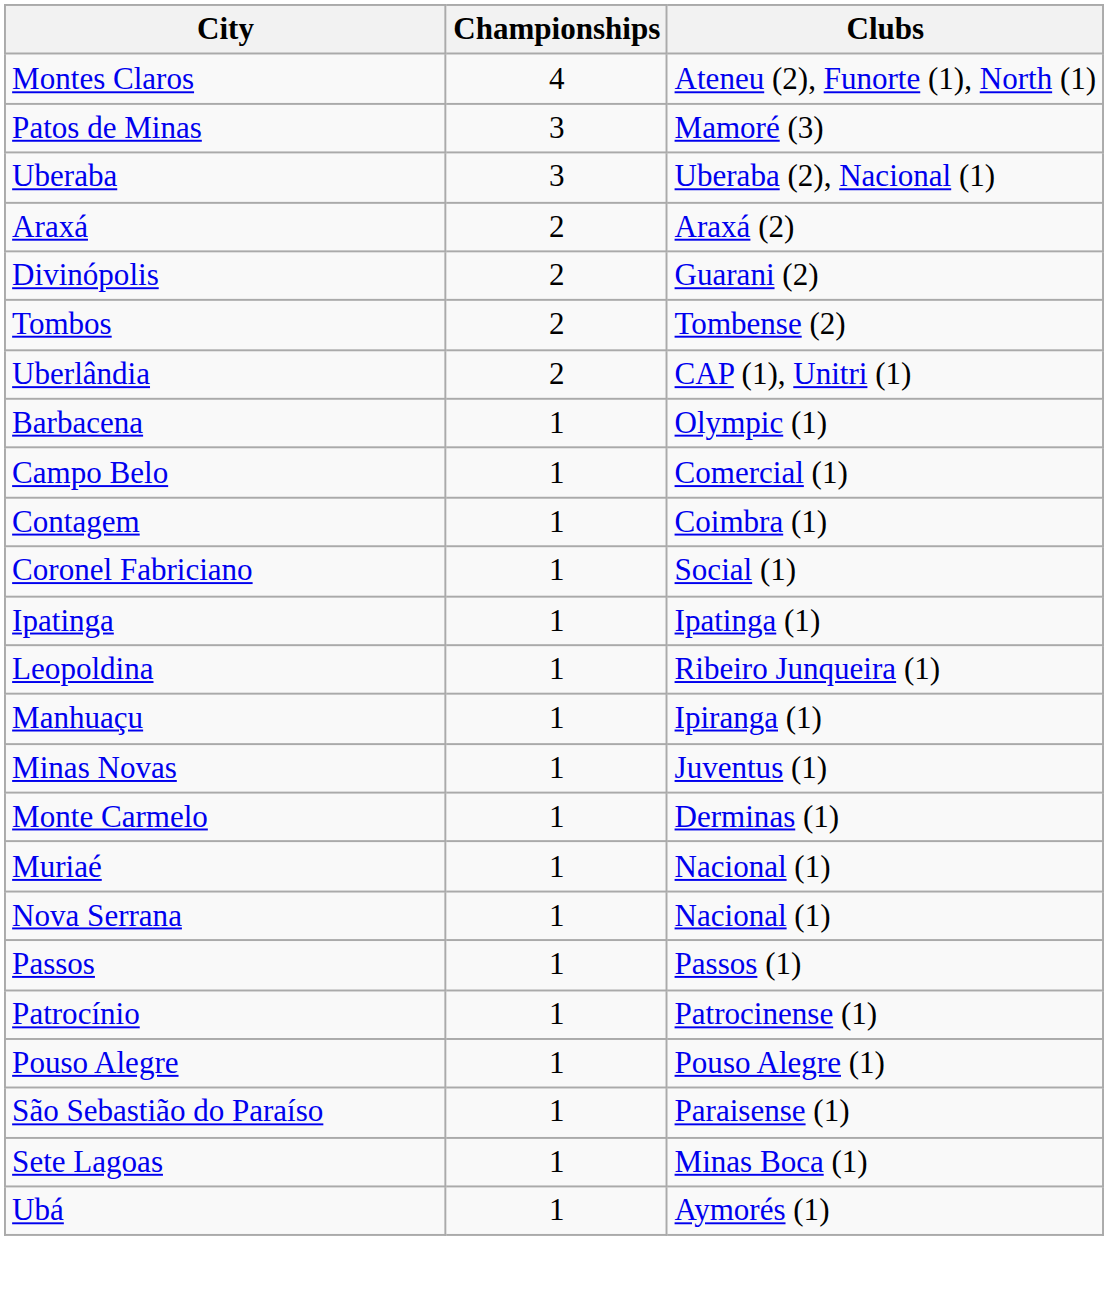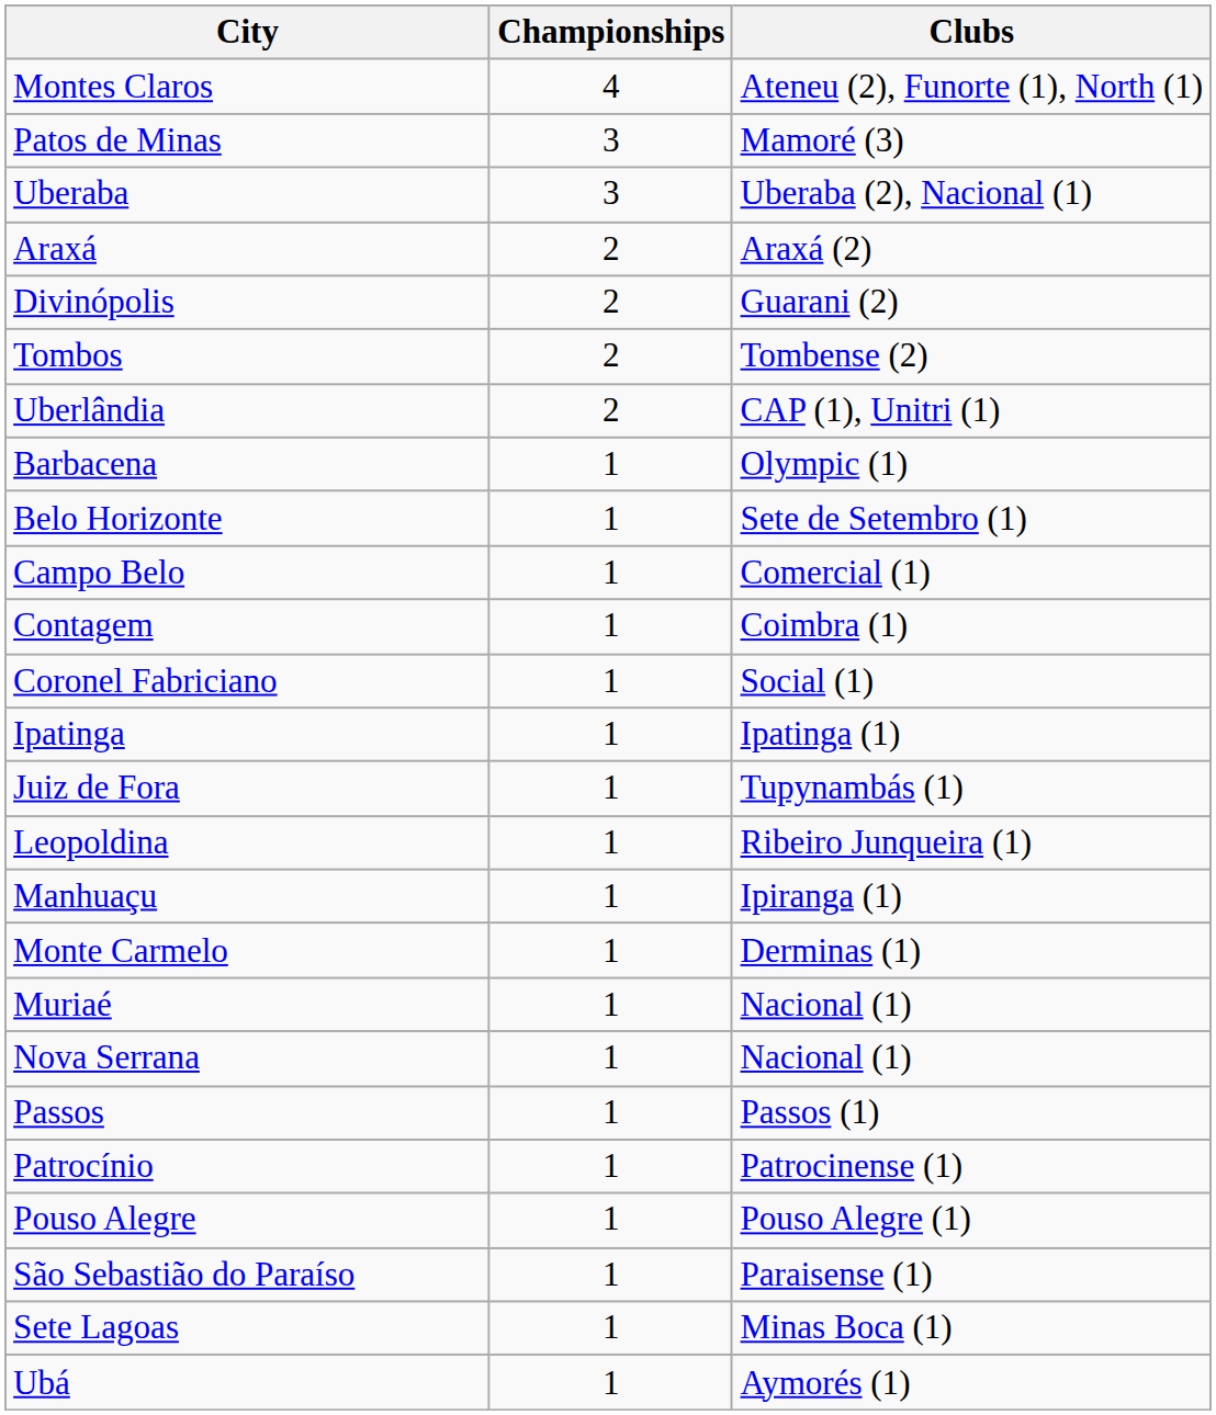 <table class="wikitable">
 <tr>
 <th style="width:220px">City</th>
 <th>Championships</th>
 <th>Clubs</th>
 </tr>
 <tr>
 <td> <a href='#'>Montes Claros</a></td>
 <td align="center">4</td>
 <td><a href='#'>Ateneu</a> (2), <a href='#'>Funorte</a> (1), <a href='#'>North</a> (1)</td>
 </tr>
 <tr>
 <td> <a href='#'>Patos de Minas</a></td>
 <td align="center">3</td>
 <td><a href='#'>Mamoré</a> (3)</td>
 </tr>
 <tr>
 <td> <a href='#'>Uberaba</a></td>
 <td align="center">3</td>
 <td><a href='#'>Uberaba</a> (2), <a href='#'>Nacional</a> (1)</td>
 </tr>
 <tr>
 <td> <a href='#'>Araxá</a></td>
 <td align="center">2</td>
 <td><a href='#'>Araxá</a> (2)</td>
 </tr>
 <tr>
 <td> <a href='#'>Divinópolis</a></td>
 <td align="center">2</td>
 <td><a href='#'>Guarani</a> (2)</td>
 </tr>
 <tr>
 <td> <a href='#'>Tombos</a></td>
 <td align="center">2</td>
 <td><a href='#'>Tombense</a> (2)</td>
 </tr>
 <tr>
 <td> <a href='#'>Uberlândia</a></td>
 <td align="center">2</td>
 <td><a href='#'>CAP</a> (1), <a href='#'>Unitri</a> (1)</td>
 </tr>
 <tr>
 <td> <a href='#'>Barbacena</a></td>
 <td align="center">1</td>
 <td><a href='#'>Olympic</a> (1)</td>
 </tr>
 <tr>
+<td> <a href='#'>Belo Horizonte</a></td>
+<td align="center">1</td>
+<td><a href='#'>Sete de Setembro</a> (1)</td>
+</tr>
+<tr>
 <td> <a href='#'>Campo Belo</a></td>
 <td align="center">1</td>
 <td><a href='#'>Comercial</a> (1)</td>
 </tr>
 <tr>
 <td> <a href='#'>Contagem</a></td>
 <td align="center">1</td>
 <td><a href='#'>Coimbra</a> (1)</td>
 </tr>
 <tr>
 <td> <a href='#'>Coronel Fabriciano</a></td>
 <td align="center">1</td>
 <td><a href='#'>Social</a> (1)</td>
 </tr>
 <tr>
 <td> <a href='#'>Ipatinga</a></td>
 <td align="center">1</td>
 <td><a href='#'>Ipatinga</a> (1)</td>
 </tr>
 <tr>
+<td> <a href='#'>Juiz de Fora</a></td>
+<td align="center">1</td>
+<td><a href='#'>Tupynambás</a> (1)</td>
+</tr>
+<tr>
 <td> <a href='#'>Leopoldina</a></td>
 <td align="center">1</td>
 <td><a href='#'>Ribeiro Junqueira</a> (1)</td>
 </tr>
 <tr>
 <td> <a href='#'>Manhuaçu</a></td>
 <td align="center">1</td>
 <td><a href='#'>Ipiranga</a> (1)</td>
-</tr>
-<tr>
-<td> <a href='#'>Minas Novas</a></td>
-<td align="center">1</td>
-<td><a href='#'>Juventus</a> (1)</td>
 </tr>
 <tr>
 <td> <a href='#'>Monte Carmelo</a></td>
 <td align="center">1</td>
 <td><a href='#'>Derminas</a> (1)</td>
 </tr>
 <tr>
 <td> <a href='#'>Muriaé</a></td>
 <td align="center">1</td>
 <td><a href='#'>Nacional</a> (1)</td>
 </tr>
 <tr>
 <td> <a href='#'>Nova Serrana</a></td>
 <td align="center">1</td>
 <td><a href='#'>Nacional</a> (1)</td>
 </tr>
 <tr>
 <td> <a href='#'>Passos</a></td>
 <td align="center">1</td>
 <td><a href='#'>Passos</a> (1)</td>
 </tr>
 <tr>
 <td> <a href='#'>Patrocínio</a></td>
 <td align="center">1</td>
 <td><a href='#'>Patrocinense</a> (1)</td>
 </tr>
 <tr>
 <td> <a href='#'>Pouso Alegre</a></td>
 <td align="center">1</td>
 <td><a href='#'>Pouso Alegre</a> (1)</td>
 </tr>
 <tr>
 <td> <a href='#'>São Sebastião do Paraíso</a></td>
 <td align="center">1</td>
 <td><a href='#'>Paraisense</a> (1)</td>
 </tr>
 <tr>
 <td> <a href='#'>Sete Lagoas</a></td>
 <td align="center">1</td>
 <td><a href='#'>Minas Boca</a> (1)</td>
 </tr>
 <tr>
 <td> <a href='#'>Ubá</a></td>
 <td align="center">1</td>
 <td><a href='#'>Aymorés</a> (1)</td>
 </tr>
 </table>
